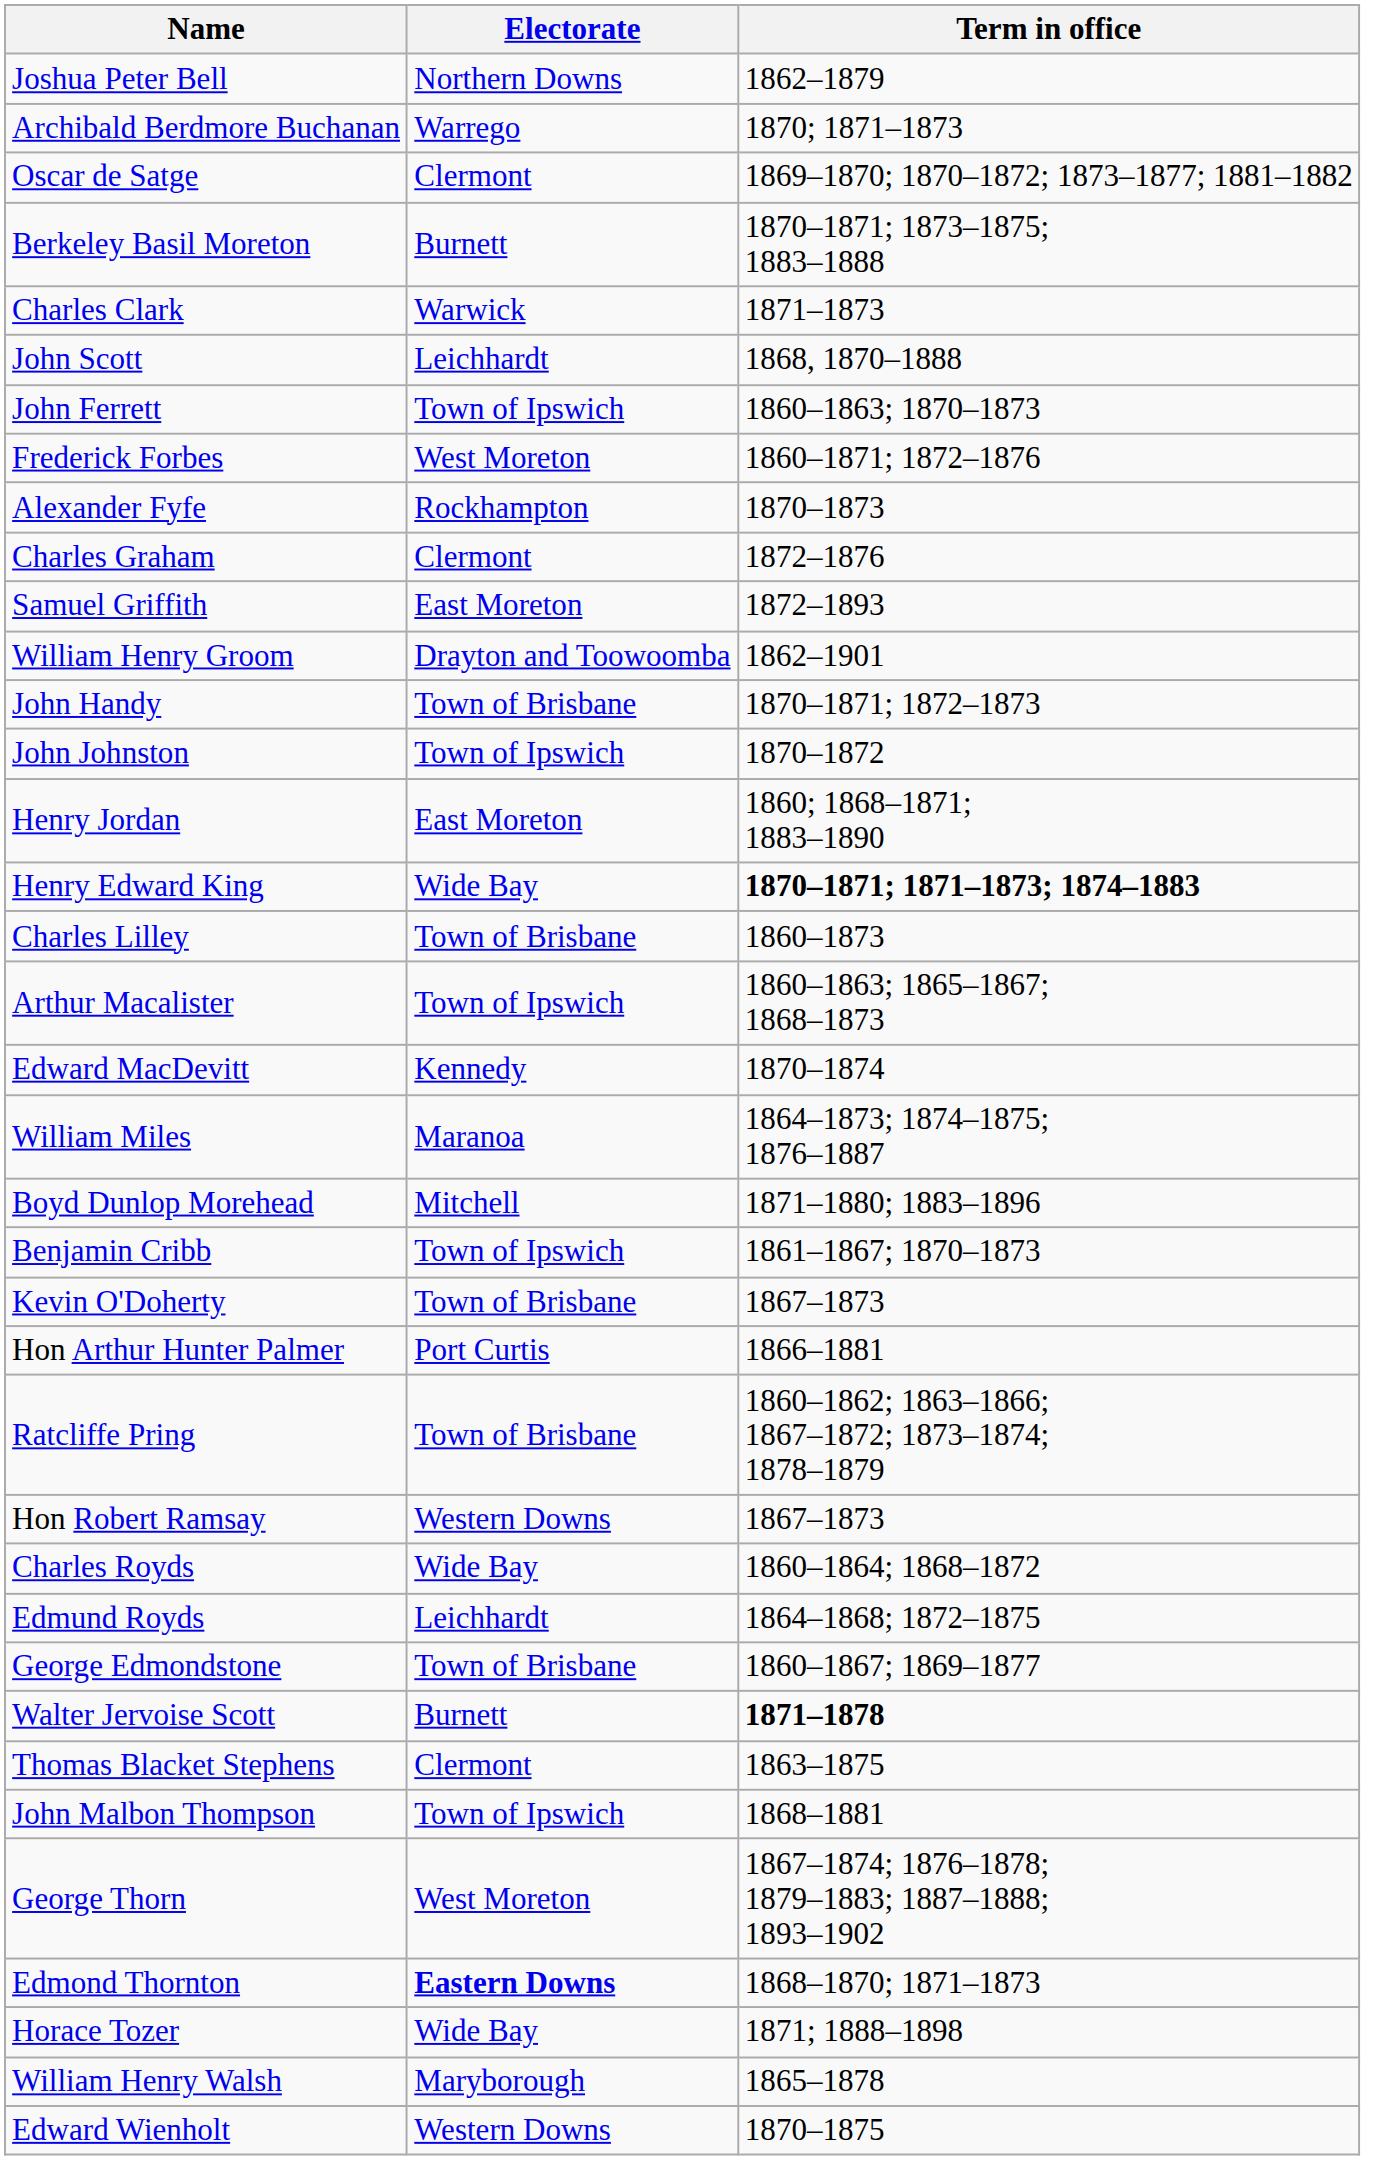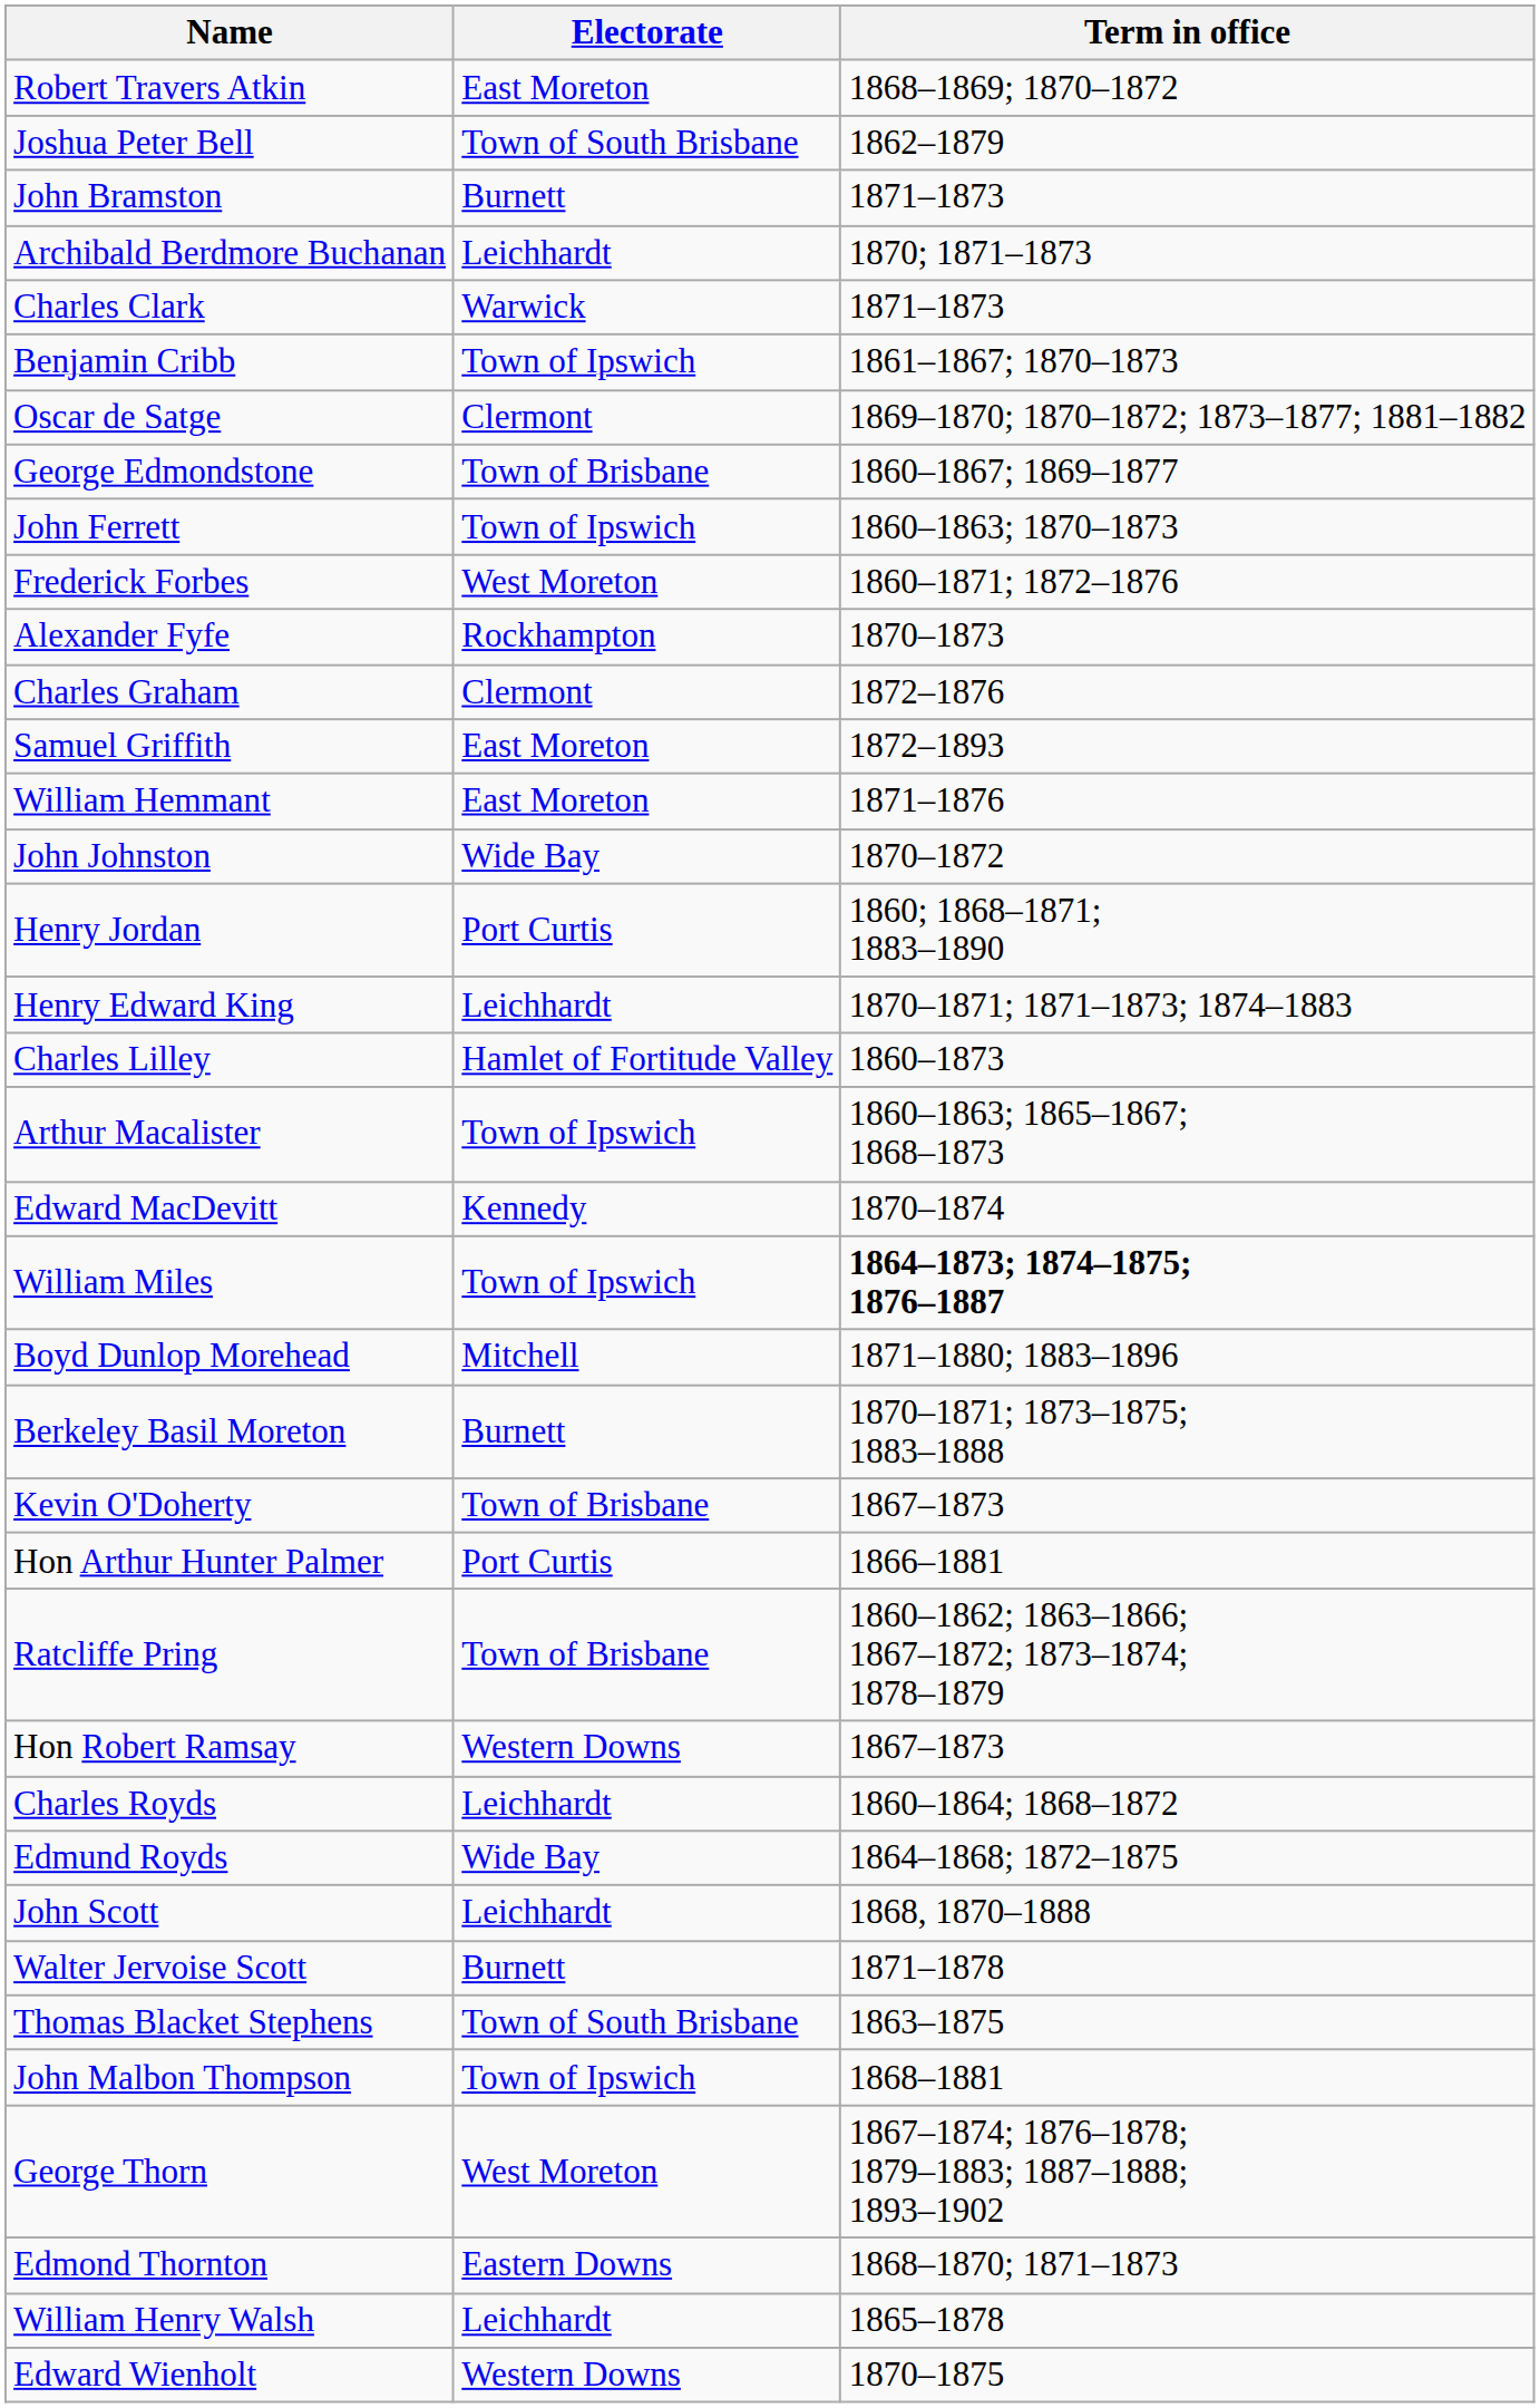 <table class="wikitable sortable">
 <tr>
 <th>Name</th>
 <th><a href='#'>Electorate</a></th>
 <th>Term in office</th>
 </tr>
 <tr>
+<td><a href='#'>Robert Travers Atkin</a></td>
+<td><a href='#'>East Moreton</a></td>
+<td>1868–1869; 1870–1872</td>
+</tr>
+<tr>
 <td><a href='#'>Joshua Peter Bell</a></td>
-<td><a href='#'>Northern Downs</a></td>
+<td><a href='#'>Town of South Brisbane</a></td>
 <td>1862–1879</td>
 </tr>
 <tr>
+<td><a href='#'>John Bramston</a></td>
+<td><a href='#'>Burnett</a></td>
+<td>1871–1873</td>
+</tr>
+<tr>
 <td><a href='#'>Archibald Berdmore Buchanan</a></td>
-<td><a href='#'>Warrego</a></td>
+<td><a href='#'>Leichhardt</a></td>
 <td>1870; 1871–1873</td>
+</tr>
+<tr>
+<td><a href='#'>Charles Clark</a></td>
+<td><a href='#'>Warwick</a></td>
+<td>1871–1873</td>
+</tr>
+<tr>
+<td><a href='#'>Benjamin Cribb</a></td>
+<td><a href='#'>Town of Ipswich</a></td>
+<td>1861–1867; 1870–1873</td>
 </tr>
 <tr>
 <td><a href='#'>Oscar de Satge</a></td>
 <td><a href='#'>Clermont</a></td>
 <td>1869–1870; 1870–1872; 1873–1877; 1881–1882</td>
 </tr>
 <tr>
-<td><a href='#'>Berkeley Basil Moreton</a></td>
-<td><a href='#'>Burnett</a></td>
-<td>1870–1871; 1873–1875;<br>1883–1888</td>
-</tr>
-<tr>
-<td><a href='#'>Charles Clark</a></td>
-<td><a href='#'>Warwick</a></td>
-<td>1871–1873</td>
-</tr>
-<tr>
-<td><a href='#'>John Scott</a></td>
-<td><a href='#'>Leichhardt</a></td>
-<td>1868, 1870–1888</td>
+<td><a href='#'>George Edmondstone</a></td>
+<td><a href='#'>Town of Brisbane</a></td>
+<td>1860–1867; 1869–1877</td>
 </tr>
 <tr>
 <td><a href='#'>John Ferrett</a></td>
 <td><a href='#'>Town of Ipswich</a></td>
 <td>1860–1863; 1870–1873</td>
 </tr>
 <tr>
 <td><a href='#'>Frederick Forbes</a></td>
 <td><a href='#'>West Moreton</a></td>
 <td>1860–1871; 1872–1876</td>
 </tr>
 <tr>
 <td><a href='#'>Alexander Fyfe</a></td>
 <td><a href='#'>Rockhampton</a></td>
 <td>1870–1873</td>
 </tr>
 <tr>
 <td><a href='#'>Charles Graham</a></td>
 <td><a href='#'>Clermont</a></td>
 <td>1872–1876</td>
 </tr>
 <tr>
 <td><a href='#'>Samuel Griffith</a></td>
 <td><a href='#'>East Moreton</a></td>
 <td>1872–1893</td>
 </tr>
 <tr>
-<td><a href='#'>William Henry Groom</a></td>
-<td><a href='#'>Drayton and Toowoomba</a></td>
-<td>1862–1901</td>
-</tr>
-<tr>
-<td><a href='#'>John Handy</a></td>
-<td><a href='#'>Town of Brisbane</a></td>
-<td>1870–1871; 1872–1873</td>
+<td><a href='#'>William Hemmant</a> </td>
+<td><a href='#'>East Moreton</a></td>
+<td>1871–1876</td>
 </tr>
 <tr>
 <td><a href='#'>John Johnston</a></td>
-<td><a href='#'>Town of Ipswich</a></td>
+<td><a href='#'>Wide Bay</a></td>
 <td>1870–1872</td>
 </tr>
 <tr>
 <td><a href='#'>Henry Jordan</a></td>
-<td><a href='#'>East Moreton</a> </td>
+<td><a href='#'>Port Curtis</a></td>
 <td>1860; 1868–1871;<br>1883–1890</td>
 </tr>
 <tr>
 <td><a href='#'>Henry Edward King</a></td>
-<td><a href='#'>Wide Bay</a></td>
-<td><strong>1870–1871; 1871–1873; 1874–1883</strong></td>
+<td><a href='#'>Leichhardt</a></td>
+<td>1870–1871; 1871–1873; 1874–1883</td>
 </tr>
 <tr>
 <td><a href='#'>Charles Lilley</a></td>
-<td><a href='#'>Town of Brisbane</a></td>
+<td><a href='#'>Hamlet of Fortitude Valley</a></td>
 <td>1860–1873</td>
 </tr>
 <tr>
 <td><a href='#'>Arthur Macalister</a></td>
 <td><a href='#'>Town of Ipswich</a></td>
 <td>1860–1863; 1865–1867;<br>1868–1873</td>
 </tr>
 <tr>
 <td><a href='#'>Edward MacDevitt</a></td>
 <td><a href='#'>Kennedy</a></td>
 <td>1870–1874</td>
 </tr>
 <tr>
 <td><a href='#'>William Miles</a></td>
-<td><a href='#'>Maranoa</a></td>
-<td>1864–1873; 1874–1875;<br>1876–1887</td>
+<td><a href='#'>Town of Ipswich</a></td>
+<td><strong>1864–1873; 1874–1875;<br>1876–1887</strong></td>
 </tr>
 <tr>
 <td><a href='#'>Boyd Dunlop Morehead</a></td>
 <td><a href='#'>Mitchell</a></td>
 <td>1871–1880; 1883–1896</td>
 </tr>
 <tr>
-<td><a href='#'>Benjamin Cribb</a></td>
-<td><a href='#'>Town of Ipswich</a></td>
-<td>1861–1867; 1870–1873</td>
+<td><a href='#'>Berkeley Basil Moreton</a></td>
+<td><a href='#'>Burnett</a></td>
+<td>1870–1871; 1873–1875;<br>1883–1888</td>
 </tr>
 <tr>
 <td><a href='#'>Kevin O'Doherty</a></td>
 <td><a href='#'>Town of Brisbane</a></td>
 <td>1867–1873</td>
 </tr>
 <tr>
 <td>Hon <a href='#'>Arthur Hunter Palmer</a></td>
 <td><a href='#'>Port Curtis</a></td>
 <td>1866–1881</td>
 </tr>
 <tr>
 <td><a href='#'>Ratcliffe Pring</a></td>
 <td><a href='#'>Town of Brisbane</a></td>
 <td>1860–1862; 1863–1866;<br>1867–1872; 1873–1874;<br>1878–1879</td>
 </tr>
 <tr>
 <td>Hon <a href='#'>Robert Ramsay</a></td>
 <td><a href='#'>Western Downs</a></td>
 <td>1867–1873</td>
 </tr>
 <tr>
 <td><a href='#'>Charles Royds</a></td>
-<td><a href='#'>Wide Bay</a></td>
+<td><a href='#'>Leichhardt</a></td>
 <td>1860–1864; 1868–1872</td>
 </tr>
 <tr>
 <td><a href='#'>Edmund Royds</a></td>
-<td><a href='#'>Leichhardt</a></td>
+<td><a href='#'>Wide Bay</a></td>
 <td>1864–1868; 1872–1875</td>
 </tr>
 <tr>
-<td><a href='#'>George Edmondstone</a></td>
-<td><a href='#'>Town of Brisbane</a></td>
-<td>1860–1867; 1869–1877</td>
+<td><a href='#'>John Scott</a></td>
+<td><a href='#'>Leichhardt</a></td>
+<td>1868, 1870–1888</td>
 </tr>
 <tr>
 <td><a href='#'>Walter Jervoise Scott</a></td>
 <td><a href='#'>Burnett</a></td>
-<td><strong>1871–1878</strong></td>
+<td>1871–1878</td>
 </tr>
 <tr>
 <td><a href='#'>Thomas Blacket Stephens</a></td>
-<td><a href='#'>Clermont</a></td>
+<td><a href='#'>Town of South Brisbane</a></td>
 <td>1863–1875</td>
 </tr>
 <tr>
 <td><a href='#'>John Malbon Thompson</a></td>
 <td><a href='#'>Town of Ipswich</a></td>
 <td>1868–1881</td>
 </tr>
 <tr>
 <td><a href='#'>George Thorn</a></td>
 <td><a href='#'>West Moreton</a></td>
 <td>1867–1874; 1876–1878;<br>1879–1883; 1887–1888;<br>1893–1902</td>
 </tr>
 <tr>
 <td><a href='#'>Edmond Thornton</a></td>
-<td><strong><a href='#'>Eastern Downs</a></strong></td>
+<td><a href='#'>Eastern Downs</a></td>
 <td>1868–1870; 1871–1873</td>
 </tr>
 <tr>
-<td><a href='#'>Horace Tozer</a></td>
-<td><a href='#'>Wide Bay</a></td>
-<td>1871; 1888–1898</td>
-</tr>
-<tr>
 <td><a href='#'>William Henry Walsh</a></td>
-<td><a href='#'>Maryborough</a></td>
+<td><a href='#'>Leichhardt</a></td>
 <td>1865–1878</td>
 </tr>
 <tr>
 <td><a href='#'>Edward Wienholt</a></td>
 <td><a href='#'>Western Downs</a></td>
 <td>1870–1875</td>
 </tr>
 </table>
